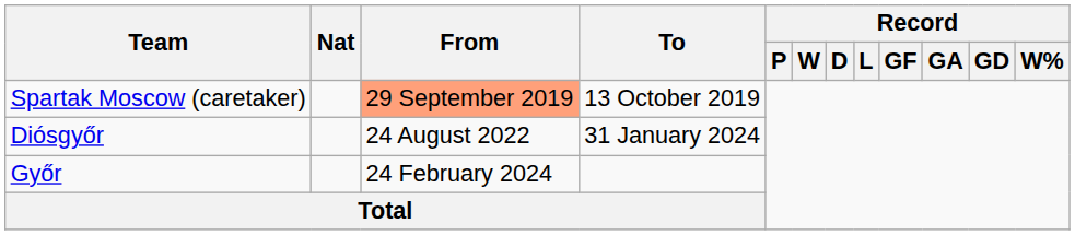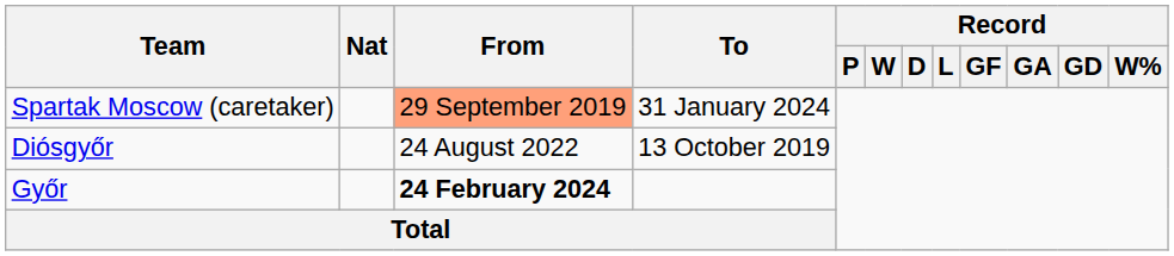 <table class="wikitable" style="text-align:center">
 <tr>
 <th rowspan="2">Team</th>
 <th rowspan="2">Nat</th>
 <th rowspan="2">From</th>
 <th rowspan="2">To</th>
 <th colspan="8">Record</th>
 </tr>
 <tr>
 <th>P</th>
 <th>W</th>
 <th>D</th>
 <th>L</th>
 <th>GF</th>
 <th>GA</th>
 <th>GD</th>
 <th>W%</th>
 </tr>
 <tr>
 <td align=left><a href='#'>Spartak Moscow</a> (caretaker)</td>
 <td></td>
 <td align=left style="background: lightsalmon;">29 September 2019</td>
-<td align=left>13 October 2019<br></td>
+<td align=left>31 January 2024<br></td>
 </tr>
 <tr>
 <td align=left><a href='#'>Diósgyőr</a></td>
 <td></td>
 <td align=left>24 August 2022</td>
-<td align=left>31 January 2024<br></td>
+<td align=left>13 October 2019<br></td>
 </tr>
 <tr>
 <td align=left><a href='#'>Győr</a></td>
 <td></td>
-<td align=left>24 February 2024</td>
+<td align=left><strong>24 February 2024</strong></td>
 <td align=left><br></td>
 </tr>
 <tr>
 <th colspan="4">Total<br></th>
 </tr>
 </table>
